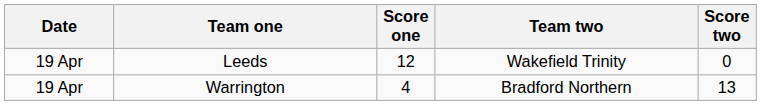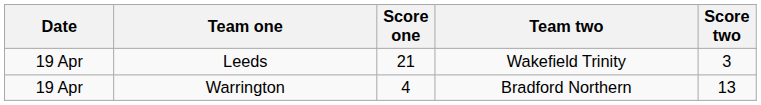 <table class="wikitable" style="text-align: center">
 <tr>
 <th width=100>Date</th>
 <th width=250>Team one</th>
 <th width=50>Score one</th>
 <th width=250>Team two</th>
 <th width=50>Score two</th>
 </tr>
 <tr>
 <td>19 Apr</td>
 <td>Leeds</td>
-<td>12</td>
+<td>21</td>
 <td>Wakefield Trinity</td>
-<td>0</td>
+<td>3</td>
 </tr>
 <tr>
 <td>19 Apr</td>
 <td>Warrington</td>
 <td>4</td>
 <td>Bradford Northern</td>
 <td>13</td>
 </tr>
 </table>
